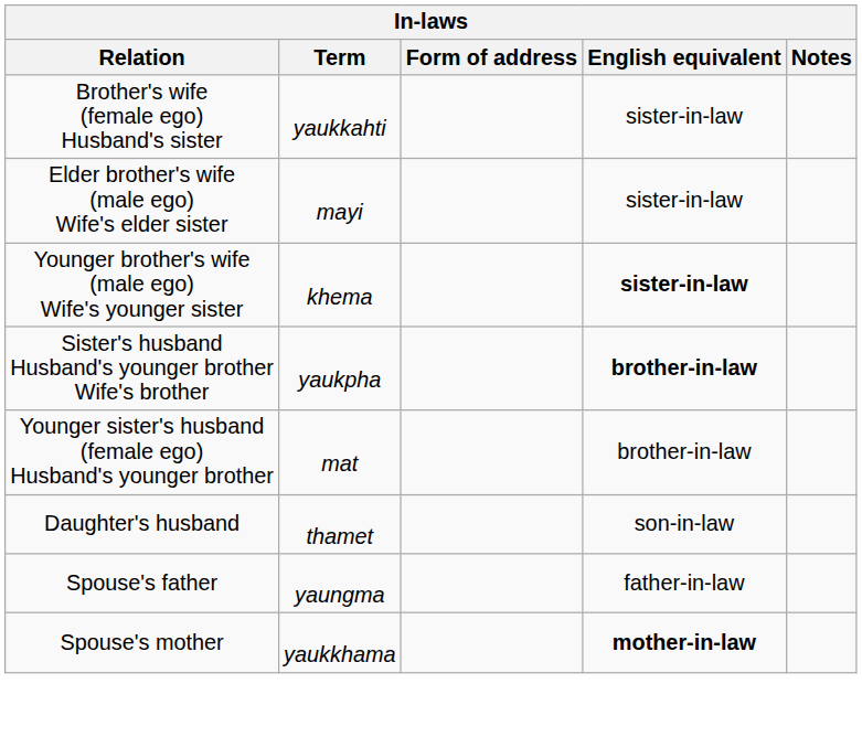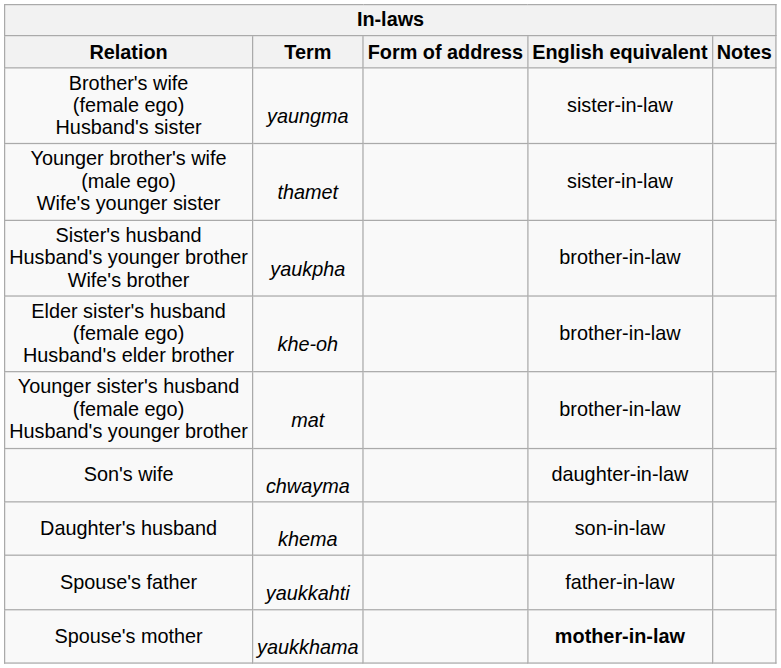 <table class=wikitable style="text-align:center">
 <tr>
 <th colspan="5">In-laws</th>
 </tr>
 <tr>
 <th>Relation</th>
 <th>Term</th>
 <th>Form of address</th>
 <th>English equivalent</th>
 <th>Notes</th>
 </tr>
 <tr>
 <td>Brother's wife<br>(female ego)<br>Husband's sister</td>
-<td><br><em>yaukkahti</em></td>
-<td></td>
-<td>sister-in-law</td>
-<td></td>
-</tr>
-<tr>
-<td>Elder brother's wife<br>(male ego)<br>Wife's elder sister</td>
-<td><br><em>mayi</em></td>
+<td><br><em>yaungma</em></td>
 <td></td>
 <td>sister-in-law</td>
 <td></td>
 </tr>
 <tr>
 <td>Younger brother's wife<br>(male ego)<br>Wife's younger sister</td>
-<td><br><em>khema</em></td>
+<td><br><em>thamet</em></td>
 <td></td>
-<td><strong>sister-in-law</strong></td>
+<td>sister-in-law</td>
 <td></td>
 </tr>
 <tr>
 <td>Sister's husband<br>Husband's younger brother<br>Wife's brother</td>
 <td><br><em>yaukpha</em></td>
 <td></td>
-<td><strong>brother-in-law</strong></td>
+<td>brother-in-law</td>
+<td></td>
+</tr>
+<tr>
+<td>Elder sister's husband<br>(female ego)<br>Husband's elder brother</td>
+<td><br><em>khe-oh</em></td>
+<td></td>
+<td>brother-in-law</td>
 <td></td>
 </tr>
 <tr>
 <td>Younger sister's husband<br>(female ego)<br>Husband's younger brother</td>
 <td><br><em>mat</em></td>
 <td></td>
 <td>brother-in-law</td>
 <td></td>
 </tr>
 <tr>
+<td>Son's wife</td>
+<td><br><em>chwayma</em></td>
+<td></td>
+<td>daughter-in-law</td>
+<td></td>
+</tr>
+<tr>
 <td>Daughter's husband</td>
-<td><br><em>thamet</em></td>
+<td><br><em>khema</em></td>
 <td></td>
 <td>son-in-law</td>
 <td></td>
 </tr>
 <tr>
 <td>Spouse's father</td>
-<td><br><em>yaungma</em></td>
+<td><br><em>yaukkahti</em></td>
 <td></td>
 <td>father-in-law</td>
 <td></td>
 </tr>
 <tr>
 <td>Spouse's mother</td>
 <td><br><em>yaukkhama</em></td>
 <td></td>
 <td><strong>mother-in-law</strong></td>
 <td></td>
 </tr>
 </table>
